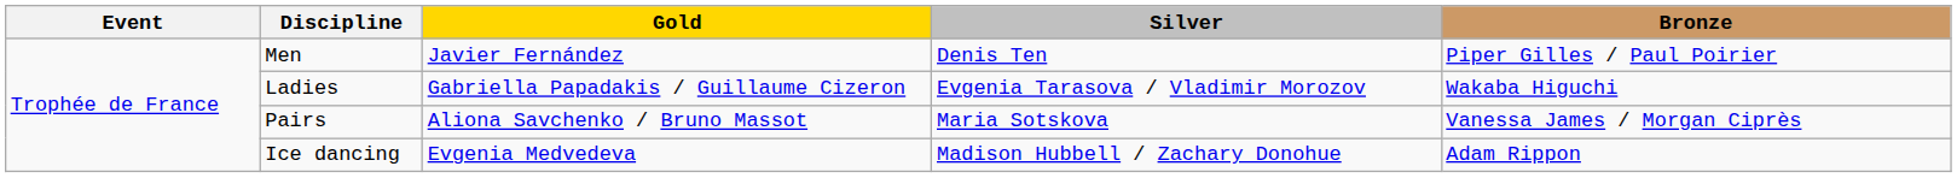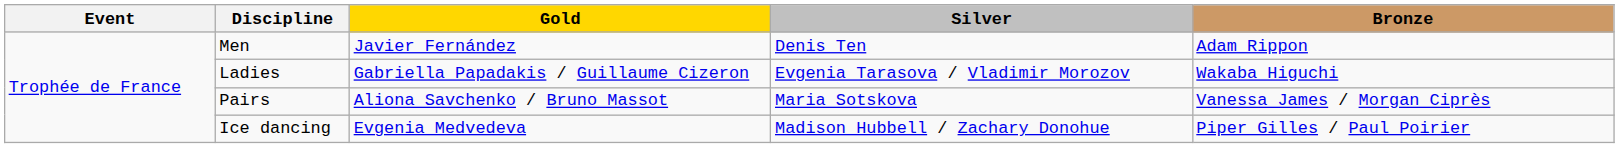 <table class="wikitable" style="width:98%;">
 <tr>
 <th style="width:10%;">Event</th>
 <th style="width:5%;">Discipline</th>
 <td style="text-align:center; width:20%; background:gold;"><strong>Gold</strong></td>
 <td style="text-align:center; width:20%; background:silver;"><strong>Silver</strong></td>
 <td style="text-align:center; width:20%; background:#c96;"><strong>Bronze</strong></td>
 </tr>
 <tr>
 <td rowspan=4><a href='#'>Trophée de France</a></td>
 <td>Men</td>
 <td> <a href='#'>Javier Fernández</a></td>
 <td> <a href='#'>Denis Ten</a></td>
-<td> <a href='#'>Piper Gilles</a> / <a href='#'>Paul Poirier</a></td>
+<td> <a href='#'>Adam Rippon</a></td>
 </tr>
 <tr>
 <td>Ladies</td>
 <td> <a href='#'>Gabriella Papadakis</a> / <a href='#'>Guillaume Cizeron</a></td>
 <td> <a href='#'>Evgenia Tarasova</a> / <a href='#'>Vladimir Morozov</a></td>
 <td> <a href='#'>Wakaba Higuchi</a></td>
 </tr>
 <tr>
 <td>Pairs</td>
 <td> <a href='#'>Aliona Savchenko</a> / <a href='#'>Bruno Massot</a></td>
 <td> <a href='#'>Maria Sotskova</a></td>
 <td> <a href='#'>Vanessa James</a> / <a href='#'>Morgan Ciprès</a></td>
 </tr>
 <tr>
 <td>Ice dancing</td>
 <td> <a href='#'>Evgenia Medvedeva</a></td>
 <td> <a href='#'>Madison Hubbell</a> / <a href='#'>Zachary Donohue</a></td>
-<td> <a href='#'>Adam Rippon</a></td>
+<td> <a href='#'>Piper Gilles</a> / <a href='#'>Paul Poirier</a></td>
 </tr>
 </table>
